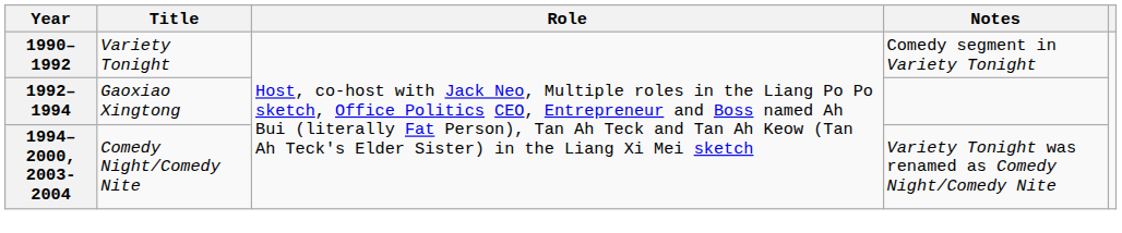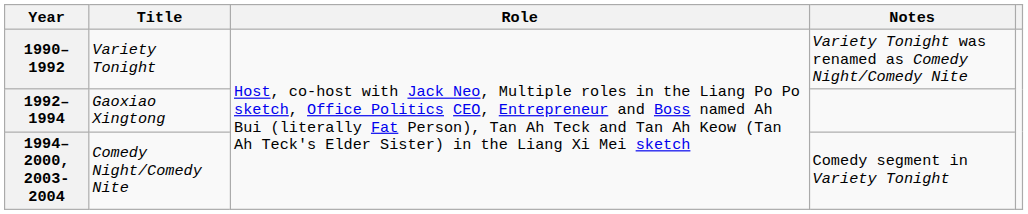 <table class="wikitable sortable plainrowheaders">
 <tr>
 <th scope="col">Year</th>
 <th scope="col">Title</th>
 <th scope="col">Role</th>
 <th class="unsortable" scope="col">Notes</th>
 <th class="unsortable" scope="col"></th>
 </tr>
 <tr>
 <th scope="row">1990–1992</th>
 <td><em>Variety Tonight</em></td>
 <td rowspan="3"><a href='#'>Host</a>, co-host with <a href='#'>Jack Neo</a>, Multiple roles in the Liang Po Po <a href='#'>sketch</a>, <a href='#'>Office Politics</a> <a href='#'>CEO</a>, <a href='#'>Entrepreneur</a> and <a href='#'>Boss</a> named Ah Bui (literally <a href='#'>Fat</a> Person), Tan Ah Teck and Tan Ah Keow (Tan Ah Teck's Elder Sister) in the Liang Xi Mei <a href='#'>sketch</a></td>
-<td>Comedy segment in <em>Variety Tonight</em></td>
+<td><em>Variety Tonight</em> was renamed as <em>Comedy Night/Comedy Nite</em></td>
 <td rowspan="3"></td>
 </tr>
 <tr>
 <th scope="row">1992–1994</th>
 <td><em>Gaoxiao Xingtong</em></td>
 </tr>
 <tr>
 <th scope="row">1994–2000, 2003-2004</th>
 <td><em>Comedy Night/Comedy Nite</em></td>
-<td><em>Variety Tonight</em> was renamed as <em>Comedy Night/Comedy Nite</em></td>
+<td>Comedy segment in <em>Variety Tonight</em></td>
 </tr>
 </table>
